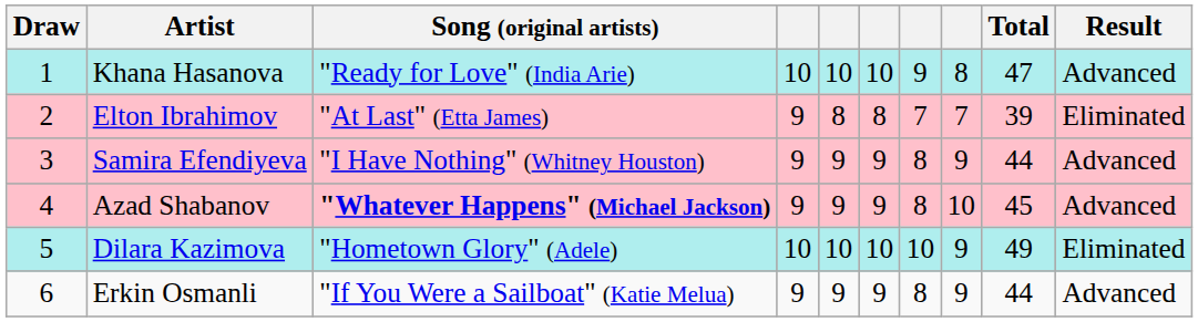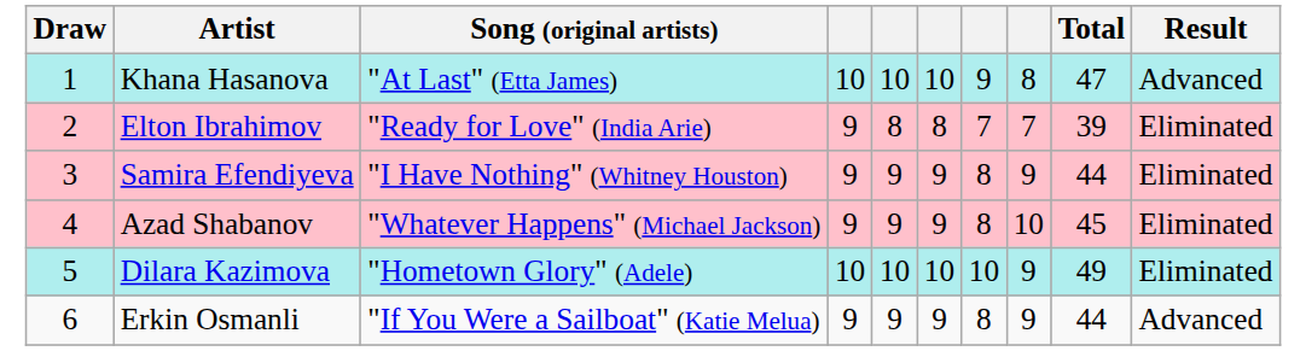 <table class="sortable wikitable" style="margin: 1em auto 1em auto; text-align:center;">
 <tr>
 <th>Draw</th>
 <th>Artist</th>
 <th>Song <small>(original artists)</small></th>
 <th><small></small></th>
 <th><small></small></th>
 <th><small></small></th>
 <th><small></small></th>
 <th><small></small></th>
 <th>Total</th>
 <th>Result</th>
 </tr>
 <tr style="background:paleturquoise;">
 <td>1</td>
 <td align="left">Khana Hasanova</td>
-<td align="left">"<a href='#'>Ready for Love</a>" <small>(<a href='#'>India Arie</a>)</small></td>
+<td align="left">"<a href='#'>At Last</a>" <small>(<a href='#'>Etta James</a>)</small></td>
 <td>10</td>
 <td>10</td>
 <td>10</td>
 <td>9</td>
 <td>8</td>
 <td>47</td>
 <td align="left">Advanced</td>
 </tr>
 <tr style="background:pink;">
 <td>2</td>
 <td align="left"><a href='#'>Elton Ibrahimov</a></td>
-<td align="left">"<a href='#'>At Last</a>" <small>(<a href='#'>Etta James</a>)</small></td>
+<td align="left">"<a href='#'>Ready for Love</a>" <small>(<a href='#'>India Arie</a>)</small></td>
 <td>9</td>
 <td>8</td>
 <td>8</td>
 <td>7</td>
 <td>7</td>
 <td>39</td>
 <td align="left">Eliminated</td>
 </tr>
 <tr style="background:pink;">
 <td>3</td>
 <td align="left"><a href='#'>Samira Efendiyeva</a></td>
 <td align="left">"<a href='#'>I Have Nothing</a>" <small>(<a href='#'>Whitney Houston</a>)</small></td>
 <td>9</td>
 <td>9</td>
 <td>9</td>
 <td>8</td>
 <td>9</td>
 <td>44</td>
-<td align="left">Advanced</td>
+<td align="left">Eliminated</td>
 </tr>
 <tr style="background:pink;">
 <td>4</td>
 <td align="left">Azad Shabanov</td>
-<td align="left"><strong>"<a href='#'>Whatever Happens</a>" <small>(<a href='#'>Michael Jackson</a>)</small></strong></td>
+<td align="left">"<a href='#'>Whatever Happens</a>" <small>(<a href='#'>Michael Jackson</a>)</small></td>
 <td>9</td>
 <td>9</td>
 <td>9</td>
 <td>8</td>
 <td>10</td>
 <td>45</td>
-<td align="left">Advanced</td>
+<td align="left">Eliminated</td>
 </tr>
 <tr style="background:paleturquoise;">
 <td>5</td>
 <td align="left"><a href='#'>Dilara Kazimova</a></td>
 <td align="left">"<a href='#'>Hometown Glory</a>" <small>(<a href='#'>Adele</a>)</small></td>
 <td>10</td>
 <td>10</td>
 <td>10</td>
 <td>10</td>
 <td>9</td>
 <td>49</td>
 <td align="left">Eliminated</td>
 </tr>
 <tr>
 <td>6</td>
 <td align="left">Erkin Osmanli</td>
 <td align="left">"<a href='#'>If You Were a Sailboat</a>" <small>(<a href='#'>Katie Melua</a>)</small></td>
 <td>9</td>
 <td>9</td>
 <td>9</td>
 <td>8</td>
 <td>9</td>
 <td>44</td>
 <td align="left">Advanced</td>
 </tr>
 </table>
